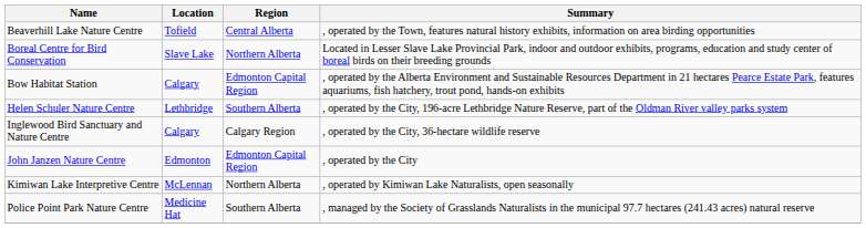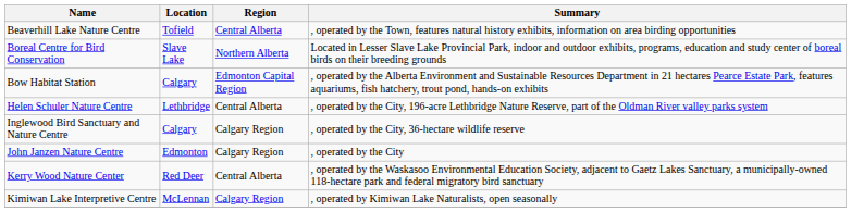 <table class="wikitable sortable">
 <tr>
 <th>Name</th>
 <th>Location</th>
 <th>Region</th>
 <th>Summary</th>
 </tr>
 <tr>
 <td>Beaverhill Lake Nature Centre</td>
 <td><a href='#'>Tofield</a></td>
 <td><a href='#'>Central Alberta</a></td>
 <td>, operated by the Town, features natural history exhibits, information on area birding opportunities</td>
 </tr>
 <tr>
 <td><a href='#'>Boreal Centre for Bird Conservation</a></td>
 <td><a href='#'>Slave Lake</a></td>
 <td><a href='#'>Northern Alberta</a></td>
 <td>Located in Lesser Slave Lake Provincial Park, indoor and outdoor exhibits, programs, education and study center of <a href='#'>boreal</a> birds on their breeding grounds</td>
 </tr>
 <tr>
 <td>Bow Habitat Station</td>
 <td><a href='#'>Calgary</a></td>
 <td><a href='#'>Edmonton Capital Region</a></td>
 <td>, operated by the Alberta Environment and Sustainable Resources Department in 21 hectares <a href='#'>Pearce Estate Park</a>, features aquariums, fish hatchery, trout pond, hands-on exhibits</td>
 </tr>
 <tr>
 <td><a href='#'>Helen Schuler Nature Centre</a></td>
 <td><a href='#'>Lethbridge</a></td>
-<td><a href='#'>Southern Alberta</a></td>
+<td>Central Alberta</td>
 <td>, operated by the City, 196-acre Lethbridge Nature Reserve, part of the <a href='#'>Oldman River valley parks system</a></td>
 </tr>
 <tr>
 <td>Inglewood Bird Sanctuary and Nature Centre</td>
 <td><a href='#'>Calgary</a></td>
 <td>Calgary Region</td>
 <td>, operated by the City, 36-hectare wildlife reserve</td>
 </tr>
 <tr>
 <td><a href='#'>John Janzen Nature Centre</a></td>
 <td><a href='#'>Edmonton</a></td>
-<td><a href='#'>Edmonton Capital Region</a></td>
+<td>Calgary Region</td>
 <td>, operated by the City</td>
+</tr>
+<tr>
+<td><a href='#'>Kerry Wood Nature Center</a></td>
+<td><a href='#'>Red Deer</a></td>
+<td>Central Alberta</td>
+<td>, operated by the Waskasoo Environmental Education Society, adjacent to Gaetz Lakes Sanctuary, a municipally-owned 118-hectare park and federal migratory bird sanctuary</td>
 </tr>
 <tr>
 <td>Kimiwan Lake Interpretive Centre</td>
 <td><a href='#'>McLennan</a></td>
-<td>Northern Alberta</td>
+<td><a href='#'>Calgary Region</a></td>
 <td>, operated by Kimiwan Lake Naturalists, open seasonally</td>
-</tr>
-<tr>
-<td>Police Point Park Nature Centre</td>
-<td><a href='#'>Medicine Hat</a></td>
-<td>Southern Alberta</td>
-<td>, managed by the Society of Grasslands Naturalists in the municipal 97.7 hectares (241.43 acres) natural reserve</td>
 </tr>
 <tr>
 </tr>
 </table>
